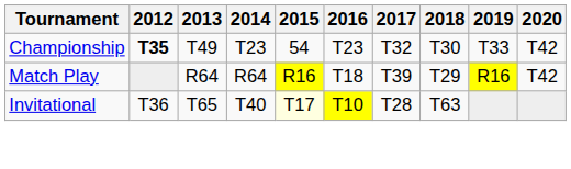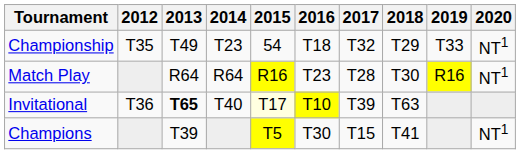 <table class="wikitable" style="text-align:center;">
 <tr>
 <th>Tournament</th>
 <th>2012</th>
 <th>2013</th>
 <th>2014</th>
 <th>2015</th>
 <th>2016</th>
 <th>2017</th>
 <th>2018</th>
 <th>2019</th>
 <th>2020</th>
 </tr>
 <tr>
 <td align="left"><a href='#'>Championship</a></td>
-<td><strong>T35</strong></td>
+<td>T35</td>
 <td>T49</td>
 <td>T23</td>
 <td>54</td>
-<td>T23</td>
+<td>T18</td>
 <td>T32</td>
-<td>T30</td>
+<td>T29</td>
 <td>T33</td>
-<td>T42</td>
+<td>NT<sup>1</sup></td>
 </tr>
 <tr>
 <td align="left"><a href='#'>Match Play</a></td>
 <td style="background:#eeeeee;"></td>
 <td>R64</td>
 <td>R64</td>
 <td style="background:yellow;">R16</td>
-<td>T18</td>
-<td>T39</td>
-<td>T29</td>
+<td>T23</td>
+<td>T28</td>
+<td>T30</td>
 <td style="background:yellow;">R16</td>
-<td>T42</td>
+<td>NT<sup>1</sup></td>
 </tr>
 <tr>
 <td align="left"><a href='#'>Invitational</a></td>
 <td>T36</td>
-<td>T65</td>
+<td><strong>T65</strong></td>
 <td>T40</td>
 <td style="background: lightyellow;">T17</td>
 <td style="background:yellow;">T10</td>
-<td>T28</td>
+<td>T39</td>
 <td>T63</td>
 <td style="background:#eeeeee;"></td>
 <td style="background:#eeeeee;"></td>
 </tr>
+<tr>
+<td align="left"><a href='#'>Champions</a></td>
+<td style="background:#eeeeee;"></td>
+<td>T39</td>
+<td style="background:#eeeeee;"></td>
+<td style="background:yellow;">T5</td>
+<td>T30</td>
+<td>T15</td>
+<td>T41</td>
+<td style="background:#eeeeee;"></td>
+<td>NT<sup>1</sup></td>
+</tr>
 </table>
